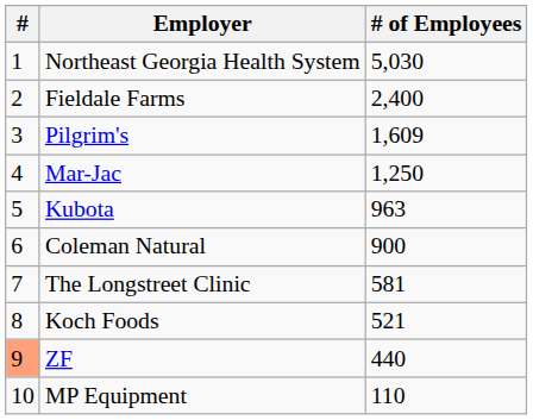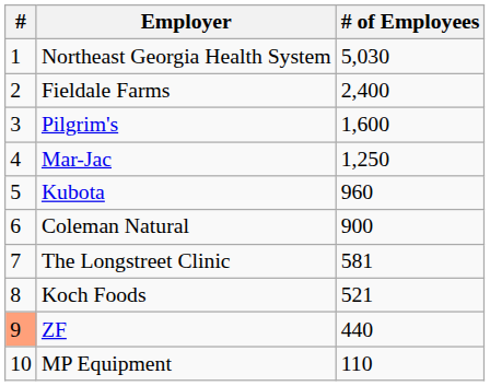 <table class="wikitable">
 <tr>
 <th>#</th>
 <th>Employer</th>
 <th># of Employees</th>
 </tr>
 <tr>
 <td>1</td>
 <td>Northeast Georgia Health System</td>
 <td>5,030</td>
 </tr>
 <tr>
 <td>2</td>
 <td>Fieldale Farms</td>
 <td>2,400</td>
 </tr>
 <tr>
 <td>3</td>
 <td><a href='#'>Pilgrim's</a></td>
-<td>1,609</td>
+<td>1,600</td>
 </tr>
 <tr>
 <td>4</td>
 <td><a href='#'>Mar-Jac</a></td>
 <td>1,250</td>
 </tr>
 <tr>
 <td>5</td>
 <td><a href='#'>Kubota</a></td>
-<td>963</td>
+<td>960</td>
 </tr>
 <tr>
 <td>6</td>
 <td>Coleman Natural</td>
 <td>900</td>
 </tr>
 <tr>
 <td>7</td>
 <td>The Longstreet Clinic</td>
 <td>581</td>
 </tr>
 <tr>
 <td>8</td>
 <td>Koch Foods</td>
 <td>521</td>
 </tr>
 <tr>
 <td style="background: lightsalmon;">9</td>
 <td><a href='#'>ZF</a></td>
 <td>440</td>
 </tr>
 <tr>
 <td>10</td>
 <td>MP Equipment</td>
 <td>110</td>
 </tr>
 </table>
